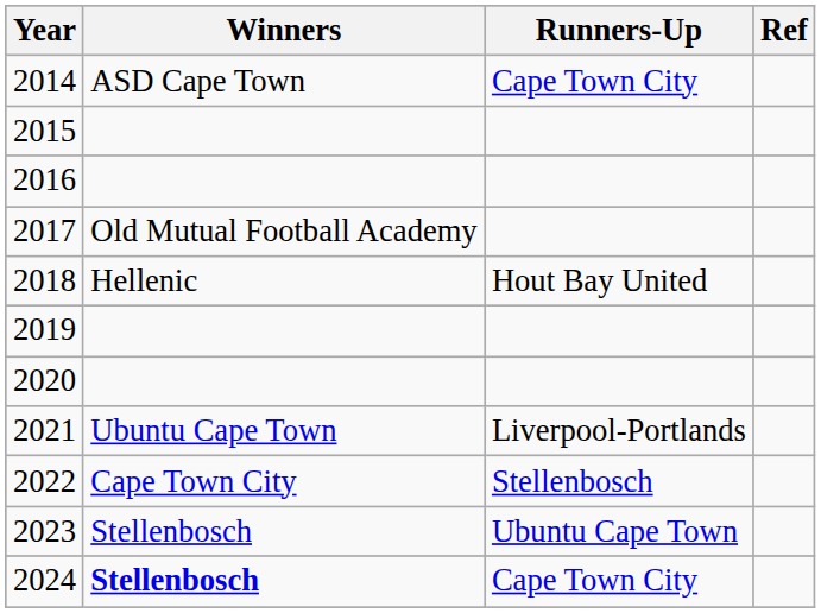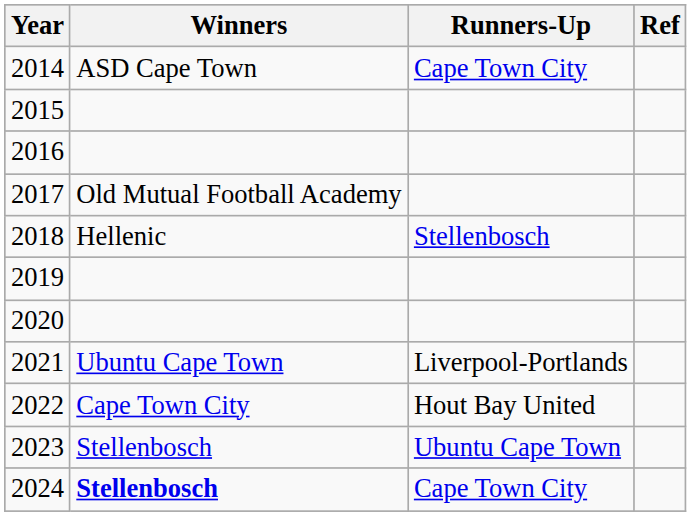 <table class="wikitable">
 <tr>
 <th>Year</th>
 <th>Winners</th>
 <th>Runners-Up</th>
 <th>Ref</th>
 </tr>
 <tr>
 <td>2014</td>
 <td>ASD Cape Town</td>
 <td><a href='#'>Cape Town City</a></td>
 <td></td>
 </tr>
 <tr>
 <td>2015</td>
 <td></td>
 <td></td>
 <td></td>
 </tr>
 <tr>
 <td>2016</td>
 <td></td>
 <td></td>
 <td></td>
 </tr>
 <tr>
 <td>2017</td>
 <td>Old Mutual Football Academy</td>
 <td></td>
 <td></td>
 </tr>
 <tr>
 <td>2018</td>
 <td>Hellenic</td>
-<td>Hout Bay United</td>
+<td><a href='#'>Stellenbosch</a></td>
 <td></td>
 </tr>
 <tr>
 <td>2019</td>
 <td></td>
 <td></td>
 <td></td>
 </tr>
 <tr>
 <td>2020</td>
 <td></td>
 <td></td>
 <td></td>
 </tr>
 <tr>
 <td>2021</td>
 <td><a href='#'>Ubuntu Cape Town</a></td>
 <td>Liverpool-Portlands</td>
 <td></td>
 </tr>
 <tr>
 <td>2022</td>
 <td><a href='#'>Cape Town City</a></td>
-<td><a href='#'>Stellenbosch</a></td>
+<td>Hout Bay United</td>
 <td></td>
 </tr>
 <tr>
 <td>2023</td>
 <td><a href='#'>Stellenbosch</a></td>
 <td><a href='#'>Ubuntu Cape Town</a></td>
 <td></td>
 </tr>
 <tr>
 <td>2024</td>
 <td><strong><a href='#'>Stellenbosch</a></strong></td>
 <td><a href='#'>Cape Town City</a></td>
 <td></td>
 </tr>
 </table>
